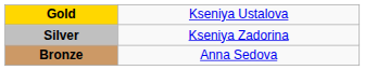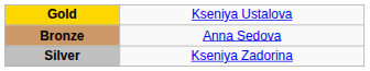 <table class="wikitable" style="text-align:center; " width="35%">
 <tr>
 <td bgcolor="gold"><strong>Gold</strong></td>
 <td><a href='#'>Kseniya Ustalova</a><br>  <small><em></em></small></td>
 </tr>
 <tr>
+<td bgcolor="CC9966"><strong>Bronze</strong></td>
+<td><a href='#'>Anna Sedova</a><br>  <small><em></em></small></td>
+</tr>
+<tr>
 <td bgcolor="silver"><strong>Silver</strong></td>
 <td><a href='#'>Kseniya Zadorina</a><br>  <small><em></em></small></td>
 </tr>
-<tr>
-<td bgcolor="CC9966"><strong>Bronze</strong></td>
-<td><a href='#'>Anna Sedova</a><br>  <small><em></em></small></td>
-</tr>
 </table>
